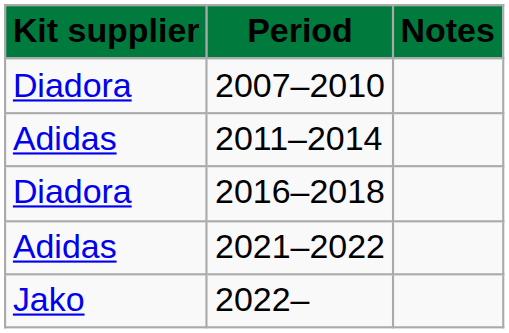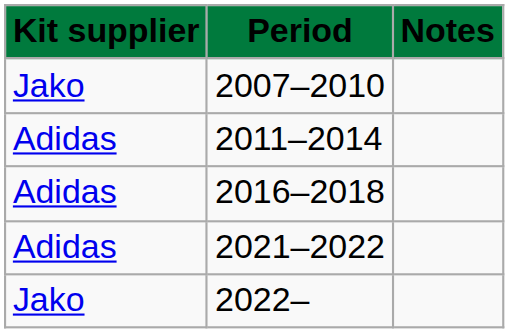 <table class="wikitable">
 <tr>
 <th style="background-color:#007A3D;"><span>Kit supplier</span></th>
 <th style="background-color:#007A3D;"><span>Period</span></th>
 <th style="background-color:#007A3D;"><span>Notes</span></th>
 </tr>
 <tr>
-<td> <a href='#'>Diadora</a></td>
+<td> <a href='#'>Jako</a></td>
 <td>2007–2010</td>
 <td></td>
 </tr>
 <tr>
 <td> <a href='#'>Adidas</a></td>
 <td>2011–2014</td>
 <td></td>
 </tr>
 <tr>
-<td> <a href='#'>Diadora</a></td>
+<td> <a href='#'>Adidas</a></td>
 <td>2016–2018</td>
 <td></td>
 </tr>
 <tr>
 <td> <a href='#'>Adidas</a></td>
 <td>2021–2022</td>
 <td></td>
 </tr>
 <tr>
 <td> <a href='#'>Jako</a></td>
 <td>2022–</td>
 <td></td>
 </tr>
 </table>
